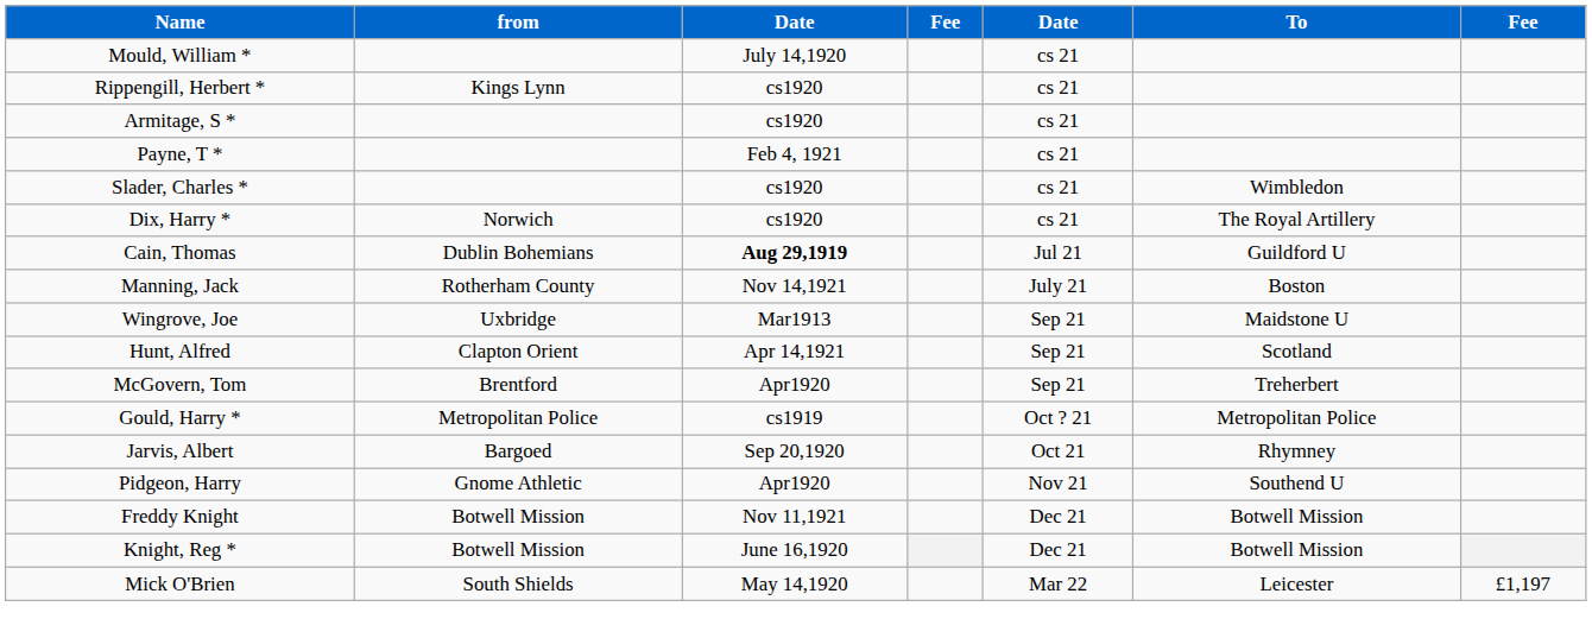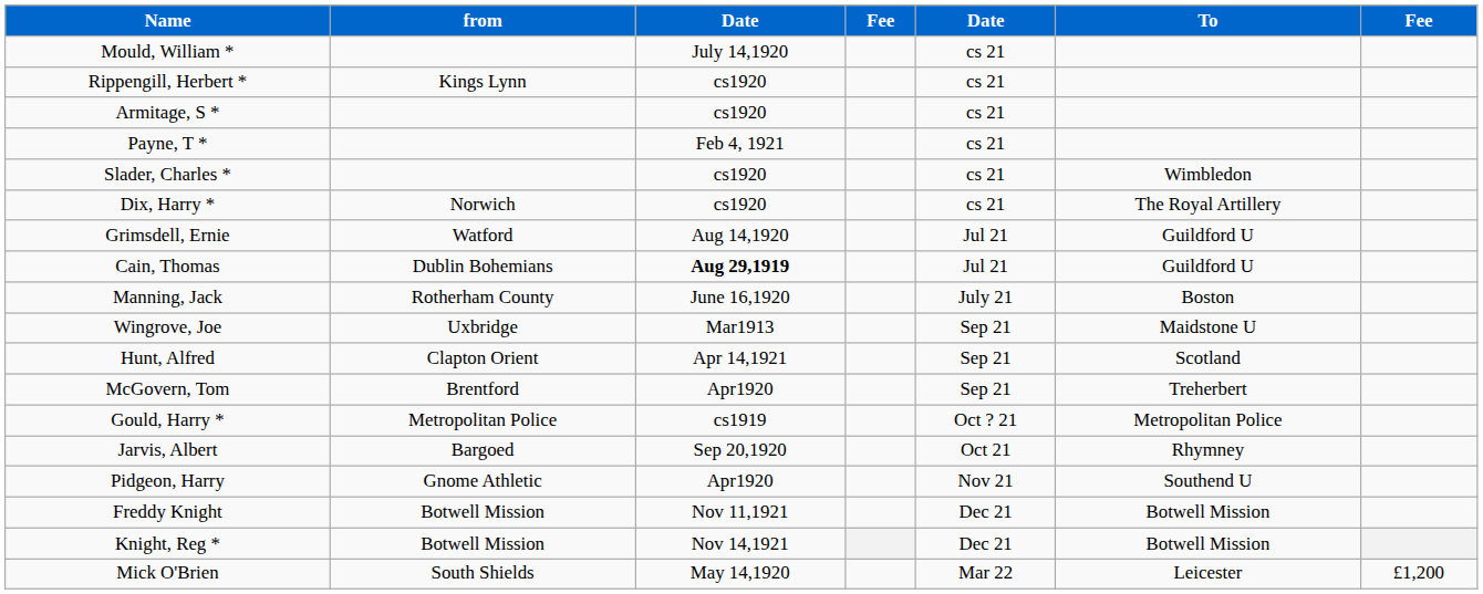 <table class="wikitable" style="text-align:center; font-size:90%; width:90%;">
 <tr>
 <th style="background:#0066CC; color:#FFFFFF; text-align:center;"><strong>Name</strong></th>
 <th style="background:#0066CC; color:#FFFFFF; text-align:center;">from</th>
 <th style="background:#0066CC; color:#FFFFFF; text-align:center;"><strong>Date</strong></th>
 <th style="background:#0066CC; color:#FFFFFF; text-align:center;"><strong>Fee</strong></th>
 <th style="background:#0066CC; color:#FFFFFF; text-align:center;"><strong>Date</strong></th>
 <th style="background:#0066CC; color:#FFFFFF; text-align:center;"><strong>To</strong></th>
 <th style="background:#0066CC; color:#FFFFFF; text-align:center;"><strong>Fee</strong></th>
 </tr>
 <tr>
 <td style="text-align: center;">Mould, William *</td>
 <td style="text-align: center;"></td>
 <td style="text-align: center;">July 14,1920</td>
 <td style="text-align: center;"></td>
 <td style="text-align: center;">cs 21</td>
 <td style="text-align: center;"></td>
 <td style="text-align: center;"></td>
 </tr>
 <tr>
 <td style="text-align: center;">Rippengill, Herbert *</td>
 <td style="text-align: center;">Kings Lynn</td>
 <td style="text-align: center;">cs1920</td>
 <td style="text-align: center;"></td>
 <td style="text-align: center;">cs 21</td>
 <td style="text-align: center;"></td>
 <td style="text-align: center;"></td>
 </tr>
 <tr>
 <td style="text-align: center;">Armitage, S *</td>
 <td style="text-align: center;"></td>
 <td style="text-align: center;">cs1920</td>
 <td style="text-align: center;"></td>
 <td style="text-align: center;">cs 21</td>
 <td style="text-align: center;"></td>
 <td style="text-align: center;"></td>
 </tr>
 <tr>
 <td style="text-align: center;">Payne, T *</td>
 <td style="text-align: center;"></td>
 <td style="text-align: center;">Feb 4, 1921</td>
 <td style="text-align: center;"></td>
 <td style="text-align: center;">cs 21</td>
 <td style="text-align: center;"></td>
 <td style="text-align: center;"></td>
 </tr>
 <tr>
 <td style="text-align: center;">Slader, Charles *</td>
 <td style="text-align: center;"></td>
 <td style="text-align: center;">cs1920</td>
 <td style="text-align: center;"></td>
 <td style="text-align: center;">cs 21</td>
 <td style="text-align: center;">Wimbledon</td>
 <td style="text-align: center;"></td>
 </tr>
 <tr>
 <td style="text-align: center;">Dix, Harry *</td>
 <td style="text-align: center;">Norwich</td>
 <td style="text-align: center;">cs1920</td>
 <td style="text-align: center;"></td>
 <td style="text-align: center;">cs 21</td>
 <td style="text-align: center;">The Royal Artillery</td>
 <td style="text-align: center;"></td>
 </tr>
 <tr>
+<td style="text-align: center;">Grimsdell, Ernie</td>
+<td style="text-align: center;">Watford</td>
+<td style="text-align: center;">Aug 14,1920</td>
+<td style="text-align: center;"></td>
+<td style="text-align: center;">Jul 21</td>
+<td style="text-align: center;">Guildford U</td>
+<td style="text-align: center;"></td>
+</tr>
+<tr>
 <td style="text-align: center;">Cain, Thomas</td>
 <td style="text-align: center;">Dublin Bohemians</td>
 <td style="text-align: center;"><strong>Aug 29,1919</strong></td>
 <td style="text-align: center;"></td>
 <td style="text-align: center;">Jul 21</td>
 <td style="text-align: center;">Guildford U</td>
 <td style="text-align: center;"></td>
 </tr>
 <tr>
 <td style="text-align: center;">Manning, Jack</td>
 <td style="text-align: center;">Rotherham County</td>
-<td style="text-align: center;">Nov 14,1921</td>
+<td style="text-align: center;">June 16,1920</td>
 <td style="text-align: center;"></td>
 <td style="text-align: center;">July 21</td>
 <td style="text-align: center;">Boston</td>
 <td style="text-align: center;"></td>
 </tr>
 <tr>
 <td style="text-align: center;">Wingrove, Joe</td>
 <td style="text-align: center;">Uxbridge</td>
 <td style="text-align: center;">Mar1913</td>
 <td style="text-align: center;"></td>
 <td style="text-align: center;">Sep 21</td>
 <td style="text-align: center;">Maidstone U</td>
 <td style="text-align: center;"></td>
 </tr>
 <tr>
 <td style="text-align: center;">Hunt, Alfred</td>
 <td style="text-align: center;">Clapton Orient</td>
 <td style="text-align: center;">Apr 14,1921</td>
 <td style="text-align: center;"></td>
 <td style="text-align: center;">Sep 21</td>
 <td style="text-align: center;">Scotland</td>
 <td style="text-align: center;"></td>
 </tr>
 <tr>
 <td style="text-align: center;">McGovern, Tom</td>
 <td style="text-align: center;">Brentford</td>
 <td style="text-align: center;">Apr1920</td>
 <td style="text-align: center;"></td>
 <td style="text-align: center;">Sep 21</td>
 <td style="text-align: center;">Treherbert</td>
 <td style="text-align: center;"></td>
 </tr>
 <tr>
 <td style="text-align: center;">Gould, Harry *</td>
 <td style="text-align: center;">Metropolitan Police</td>
 <td style="text-align: center;">cs1919</td>
 <td style="text-align: center;"></td>
 <td style="text-align: center;">Oct ? 21</td>
 <td style="text-align: center;">Metropolitan Police</td>
 <td style="text-align: center;"></td>
 </tr>
 <tr>
 <td style="text-align: center;">Jarvis, Albert</td>
 <td style="text-align: center;">Bargoed</td>
 <td style="text-align: center;">Sep 20,1920</td>
 <td style="text-align: center;"></td>
 <td style="text-align: center;">Oct 21</td>
 <td style="text-align: center;">Rhymney</td>
 <td style="text-align: center;"></td>
 </tr>
 <tr>
 <td style="text-align: center;">Pidgeon, Harry</td>
 <td style="text-align: center;">Gnome Athletic</td>
 <td style="text-align: center;">Apr1920</td>
 <td style="text-align: center;"></td>
 <td style="text-align: center;">Nov 21</td>
 <td style="text-align: center;">Southend U</td>
 <td style="text-align: center;"></td>
 </tr>
 <tr>
 <td style="text-align: center;">Freddy Knight</td>
 <td style="text-align: center;">Botwell Mission</td>
 <td style="text-align: center;">Nov 11,1921</td>
 <td style="text-align: center;"></td>
 <td style="text-align: center;">Dec 21</td>
 <td style="text-align: center;">Botwell Mission</td>
 <td style="text-align: center;"></td>
 </tr>
 <tr>
 <td style="text-align: center;">Knight, Reg *</td>
 <td style="text-align: center;">Botwell Mission</td>
-<td style="text-align: center;">June 16,1920</td>
+<td style="text-align: center;">Nov 14,1921</td>
 <th style="text-align: center;"></th>
 <td style="text-align: center;">Dec 21</td>
 <td style="text-align: center;">Botwell Mission</td>
 <th style="text-align: center;"></th>
 </tr>
 <tr>
 <td style="text-align: center;">Mick O'Brien</td>
 <td style="text-align: center;">South Shields</td>
 <td style="text-align: center;">May 14,1920</td>
 <td style="text-align: center;"></td>
 <td style="text-align: center;">Mar 22</td>
 <td style="text-align: center;">Leicester</td>
-<td style="text-align: center;">£1,197</td>
+<td style="text-align: center;">£1,200</td>
 </tr>
 </table>
